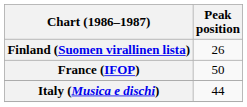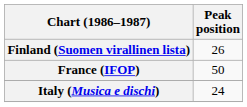 <table class="wikitable sortable plainrowheaders" style="text-align:center">
 <tr>
 <th>Chart (1986–1987)</th>
 <th>Peak<br>position</th>
 </tr>
 <tr>
 <th scope="row">Finland (<a href='#'>Suomen virallinen lista</a>)</th>
 <td>26</td>
 </tr>
 <tr>
 <th scope="row">France (<a href='#'>IFOP</a>)</th>
 <td>50</td>
 </tr>
 <tr>
 </tr>
 <tr>
 <th scope="row">Italy (<em><a href='#'>Musica e dischi</a></em>)</th>
-<td>44</td>
+<td>24</td>
 </tr>
 <tr>
 </tr>
 <tr>
 </tr>
 <tr>
 </tr>
 <tr>
 </tr>
 <tr>
 </tr>
 <tr>
 </tr>
 </table>
